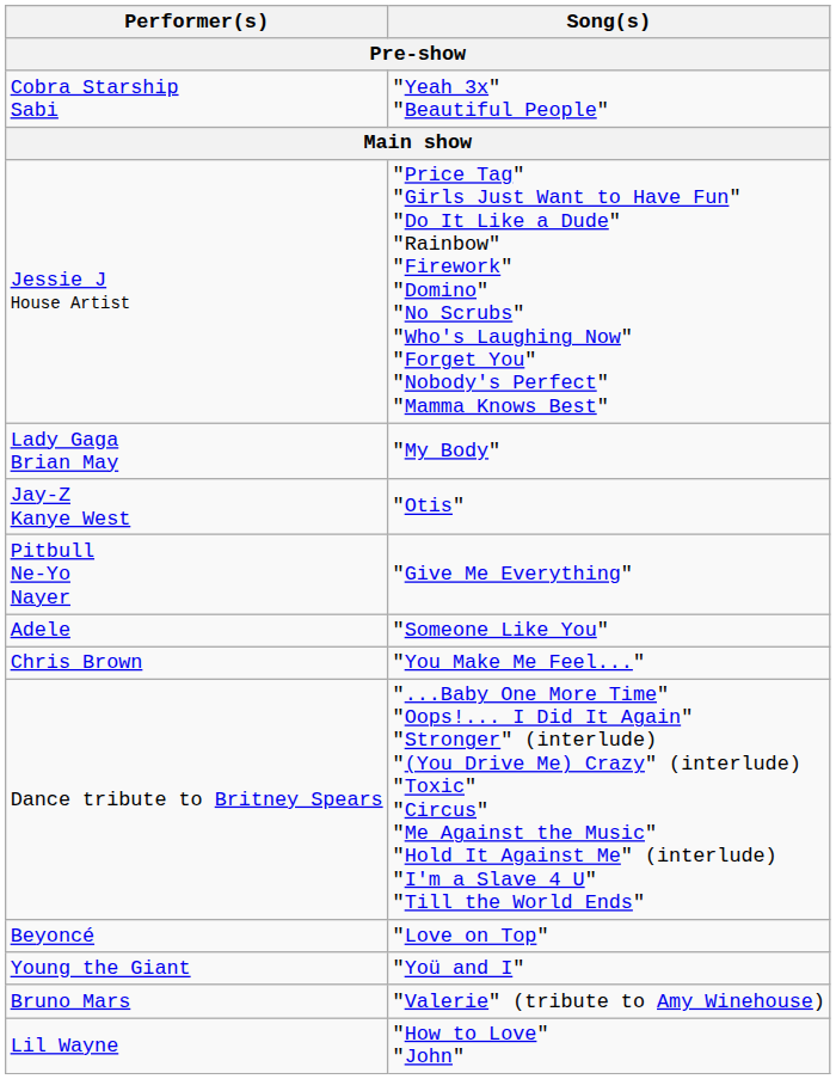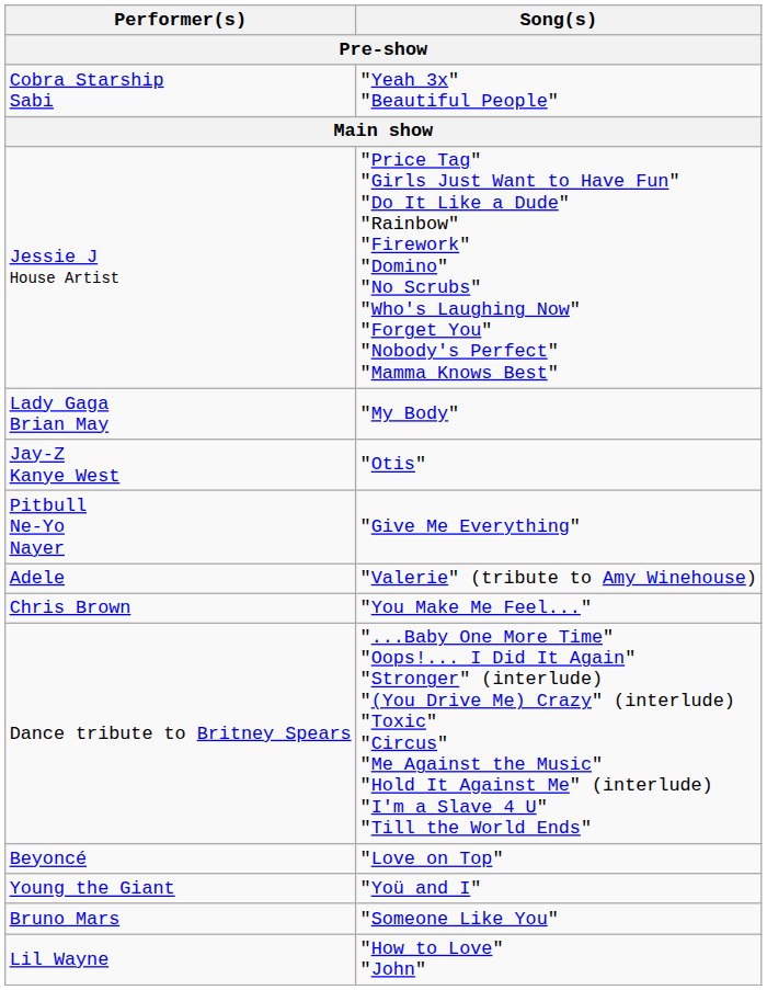 <table class="wikitable">
 <tr>
 <th>Performer(s)</th>
 <th>Song(s)</th>
 </tr>
 <tr>
 <th colspan=2>Pre-show</th>
 </tr>
 <tr>
 <td><a href='#'>Cobra Starship</a><br><a href='#'>Sabi</a></td>
 <td>"<a href='#'>Yeah 3x</a>"<br>"<a href='#'>Beautiful People</a>"</td>
 </tr>
 <tr>
 <th colspan=2>Main show</th>
 </tr>
 <tr>
 <td><a href='#'>Jessie J</a><br><small>House Artist</small></td>
 <td>"<a href='#'>Price Tag</a>"<br>"<a href='#'>Girls Just Want to Have Fun</a>"<br>"<a href='#'>Do It Like a Dude</a>"<br>"Rainbow"<br>"<a href='#'>Firework</a>"<br>"<a href='#'>Domino</a>"<br>"<a href='#'>No Scrubs</a>"<br>"<a href='#'>Who's Laughing Now</a>"<br>"<a href='#'>Forget You</a>"<br>"<a href='#'>Nobody's Perfect</a>"<br>"<a href='#'>Mamma Knows Best</a>"</td>
 </tr>
 <tr>
 <td><a href='#'>Lady Gaga</a><br><a href='#'>Brian May</a></td>
 <td>"<a href='#'>My Body</a>"</td>
 </tr>
 <tr>
 <td><a href='#'>Jay-Z</a><br><a href='#'>Kanye West</a></td>
 <td>"<a href='#'>Otis</a>"</td>
 </tr>
 <tr>
 <td><a href='#'>Pitbull</a><br><a href='#'>Ne-Yo</a><br><a href='#'>Nayer</a></td>
 <td>"<a href='#'>Give Me Everything</a>"</td>
 </tr>
 <tr>
 <td><a href='#'>Adele</a></td>
-<td>"<a href='#'>Someone Like You</a>"</td>
+<td>"<a href='#'>Valerie</a>" (tribute to <a href='#'>Amy Winehouse</a>)</td>
 </tr>
 <tr>
 <td><a href='#'>Chris Brown</a></td>
 <td>"<a href='#'>You Make Me Feel...</a>"</td>
 </tr>
 <tr>
 <td>Dance tribute to <a href='#'>Britney Spears</a></td>
 <td>"<a href='#'>...Baby One More Time</a>"<br>"<a href='#'>Oops!... I Did It Again</a>"<br>"<a href='#'>Stronger</a>" (interlude)<br>"<a href='#'>(You Drive Me) Crazy</a>" (interlude)<br>"<a href='#'>Toxic</a>"<br>"<a href='#'>Circus</a>"<br>"<a href='#'>Me Against the Music</a>"<br>"<a href='#'>Hold It Against Me</a>" (interlude)<br>"<a href='#'>I'm a Slave 4 U</a>"<br>"<a href='#'>Till the World Ends</a>"</td>
 </tr>
 <tr>
 <td><a href='#'>Beyoncé</a></td>
 <td>"<a href='#'>Love on Top</a>"</td>
 </tr>
 <tr>
 <td><a href='#'>Young the Giant</a></td>
 <td>"<a href='#'>Yoü and I</a>"</td>
 </tr>
 <tr>
 <td><a href='#'>Bruno Mars</a></td>
-<td>"<a href='#'>Valerie</a>" (tribute to <a href='#'>Amy Winehouse</a>)</td>
+<td>"<a href='#'>Someone Like You</a>"</td>
 </tr>
 <tr>
 <td><a href='#'>Lil Wayne</a></td>
 <td>"<a href='#'>How to Love</a>"<br>"<a href='#'>John</a>"</td>
 </tr>
 </table>
